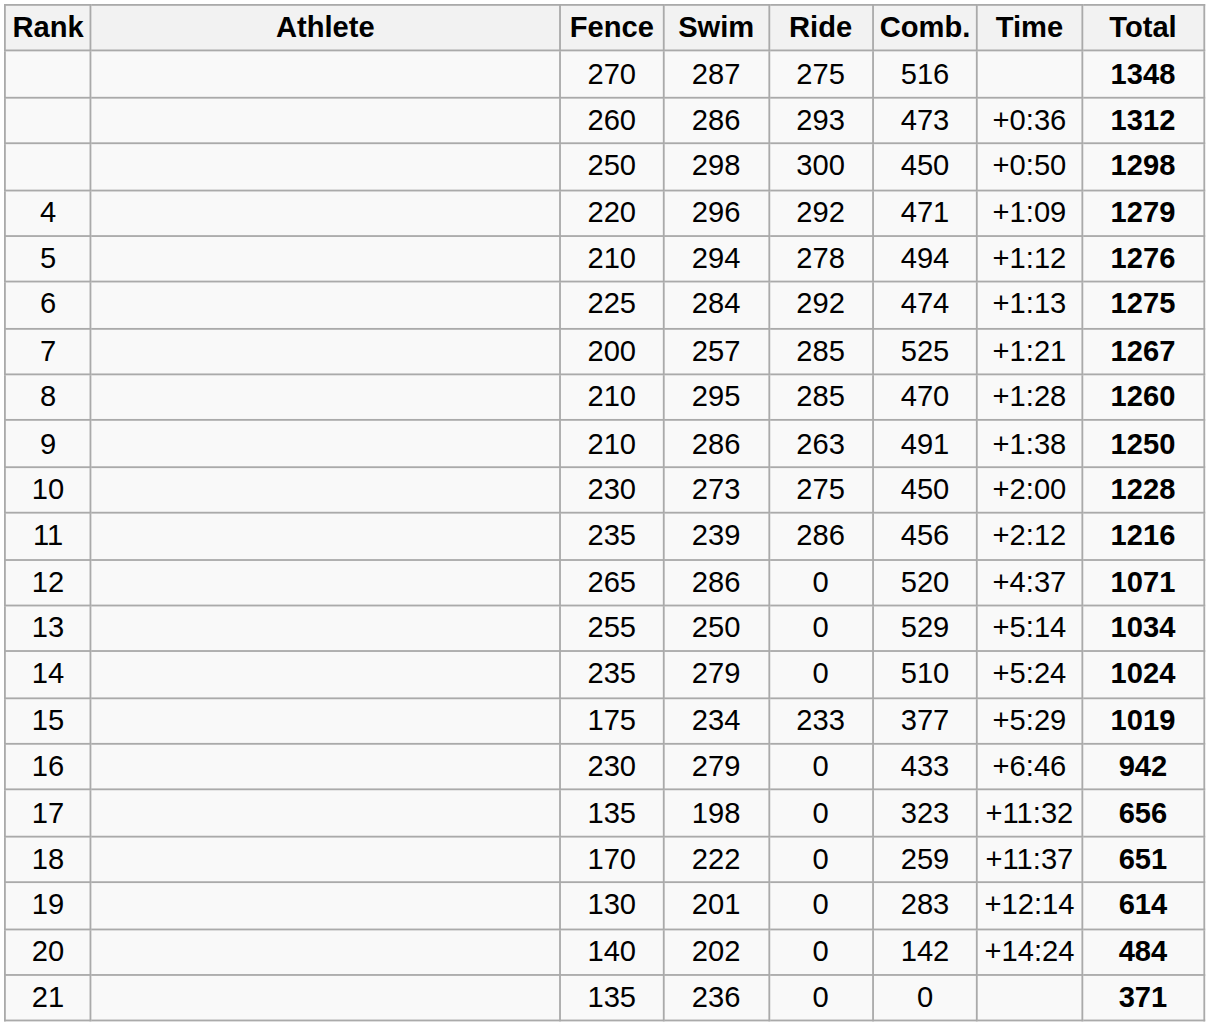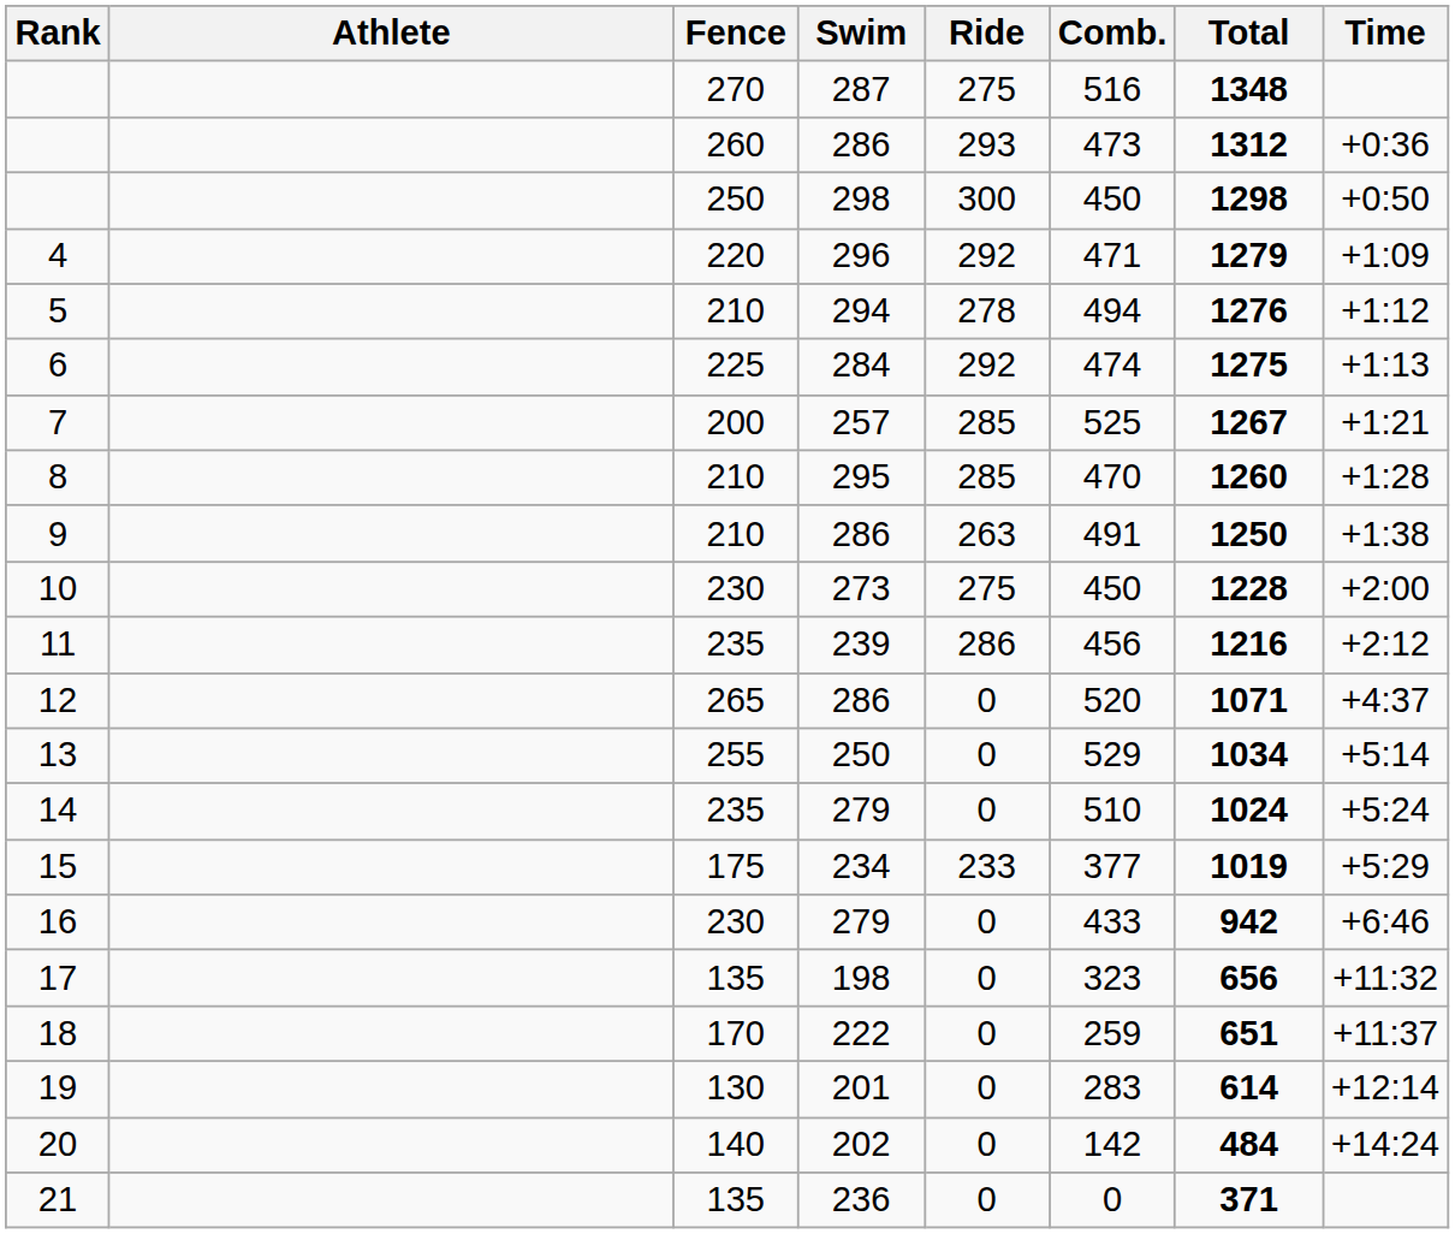 <table class=wikitable style="text-align:center">
 <tr>
 <th width=40>Rank</th>
 <th width=250>Athlete</th>
 <th width=50>Fence</th>
 <th width=50>Swim</th>
 <th width=50>Ride</th>
 <th width=50>Comb.</th>
+<th width=60>Total</th>
 <th width=50>Time</th>
-<th width=60>Total</th>
 </tr>
 <tr>
 <td></td>
 <td align=left></td>
 <td>270</td>
 <td>287</td>
 <td>275</td>
 <td>516</td>
+<td><strong>1348</strong></td>
 <td></td>
-<td><strong>1348</strong></td>
 </tr>
 <tr>
 <td></td>
 <td align=left></td>
 <td>260</td>
 <td>286</td>
 <td>293</td>
 <td>473</td>
+<td><strong>1312</strong></td>
 <td>+0:36</td>
-<td><strong>1312</strong></td>
 </tr>
 <tr>
 <td></td>
 <td align=left></td>
 <td>250</td>
 <td>298</td>
 <td>300</td>
 <td>450</td>
+<td><strong>1298</strong></td>
 <td>+0:50</td>
-<td><strong>1298</strong></td>
 </tr>
 <tr>
 <td>4</td>
 <td align=left></td>
 <td>220</td>
 <td>296</td>
 <td>292</td>
 <td>471</td>
+<td><strong>1279</strong></td>
 <td>+1:09</td>
-<td><strong>1279</strong></td>
 </tr>
 <tr>
 <td>5</td>
 <td align=left></td>
 <td>210</td>
 <td>294</td>
 <td>278</td>
 <td>494</td>
+<td><strong>1276</strong></td>
 <td>+1:12</td>
-<td><strong>1276</strong></td>
 </tr>
 <tr>
 <td>6</td>
 <td align=left></td>
 <td>225</td>
 <td>284</td>
 <td>292</td>
 <td>474</td>
+<td><strong>1275</strong></td>
 <td>+1:13</td>
-<td><strong>1275</strong></td>
 </tr>
 <tr>
 <td>7</td>
 <td align=left></td>
 <td>200</td>
 <td>257</td>
 <td>285</td>
 <td>525</td>
+<td><strong>1267</strong></td>
 <td>+1:21</td>
-<td><strong>1267</strong></td>
 </tr>
 <tr>
 <td>8</td>
 <td align=left></td>
 <td>210</td>
 <td>295</td>
 <td>285</td>
 <td>470</td>
+<td><strong>1260</strong></td>
 <td>+1:28</td>
-<td><strong>1260</strong></td>
 </tr>
 <tr>
 <td>9</td>
 <td align=left></td>
 <td>210</td>
 <td>286</td>
 <td>263</td>
 <td>491</td>
+<td><strong>1250</strong></td>
 <td>+1:38</td>
-<td><strong>1250</strong></td>
 </tr>
 <tr>
 <td>10</td>
 <td align=left></td>
 <td>230</td>
 <td>273</td>
 <td>275</td>
 <td>450</td>
+<td><strong>1228</strong></td>
 <td>+2:00</td>
-<td><strong>1228</strong></td>
 </tr>
 <tr>
 <td>11</td>
 <td align=left></td>
 <td>235</td>
 <td>239</td>
 <td>286</td>
 <td>456</td>
+<td><strong>1216</strong></td>
 <td>+2:12</td>
-<td><strong>1216</strong></td>
 </tr>
 <tr>
 <td>12</td>
 <td align=left></td>
 <td>265</td>
 <td>286</td>
 <td>0</td>
 <td>520</td>
+<td><strong>1071</strong></td>
 <td>+4:37</td>
-<td><strong>1071</strong></td>
 </tr>
 <tr>
 <td>13</td>
 <td align=left></td>
 <td>255</td>
 <td>250</td>
 <td>0</td>
 <td>529</td>
+<td><strong>1034</strong></td>
 <td>+5:14</td>
-<td><strong>1034</strong></td>
 </tr>
 <tr>
 <td>14</td>
 <td align=left></td>
 <td>235</td>
 <td>279</td>
 <td>0</td>
 <td>510</td>
+<td><strong>1024</strong></td>
 <td>+5:24</td>
-<td><strong>1024</strong></td>
 </tr>
 <tr>
 <td>15</td>
 <td align=left></td>
 <td>175</td>
 <td>234</td>
 <td>233</td>
 <td>377</td>
+<td><strong>1019</strong></td>
 <td>+5:29</td>
-<td><strong>1019</strong></td>
 </tr>
 <tr>
 <td>16</td>
 <td align=left></td>
 <td>230</td>
 <td>279</td>
 <td>0</td>
 <td>433</td>
+<td><strong>942</strong></td>
 <td>+6:46</td>
-<td><strong>942</strong></td>
 </tr>
 <tr>
 <td>17</td>
 <td align=left></td>
 <td>135</td>
 <td>198</td>
 <td>0</td>
 <td>323</td>
+<td><strong>656</strong></td>
 <td>+11:32</td>
-<td><strong>656</strong></td>
 </tr>
 <tr>
 <td>18</td>
 <td align=left></td>
 <td>170</td>
 <td>222</td>
 <td>0</td>
 <td>259</td>
+<td><strong>651</strong></td>
 <td>+11:37</td>
-<td><strong>651</strong></td>
 </tr>
 <tr>
 <td>19</td>
 <td align=left></td>
 <td>130</td>
 <td>201</td>
 <td>0</td>
 <td>283</td>
+<td><strong>614</strong></td>
 <td>+12:14</td>
-<td><strong>614</strong></td>
 </tr>
 <tr>
 <td>20</td>
 <td align=left></td>
 <td>140</td>
 <td>202</td>
 <td>0</td>
 <td>142</td>
+<td><strong>484</strong></td>
 <td>+14:24</td>
-<td><strong>484</strong></td>
 </tr>
 <tr>
 <td>21</td>
 <td align=left></td>
 <td>135</td>
 <td>236</td>
 <td>0</td>
 <td>0</td>
+<td><strong>371</strong></td>
 <td></td>
-<td><strong>371</strong></td>
 </tr>
 </table>
